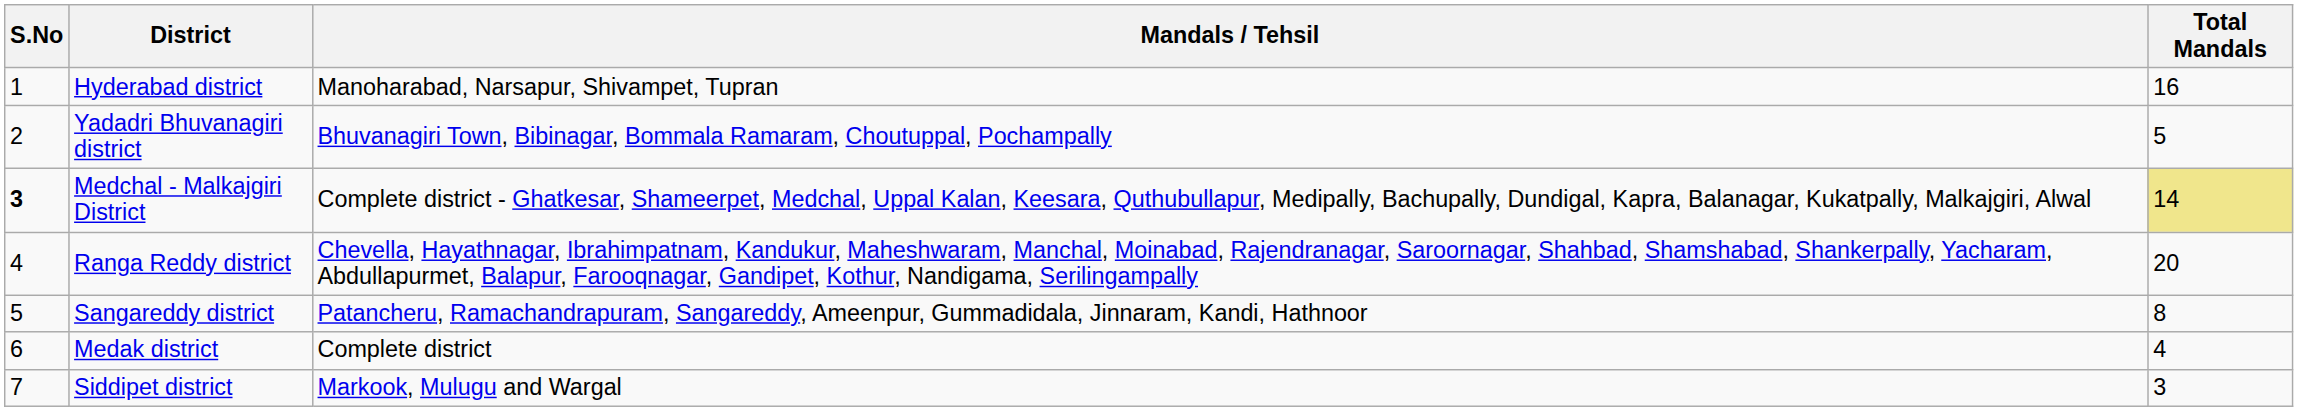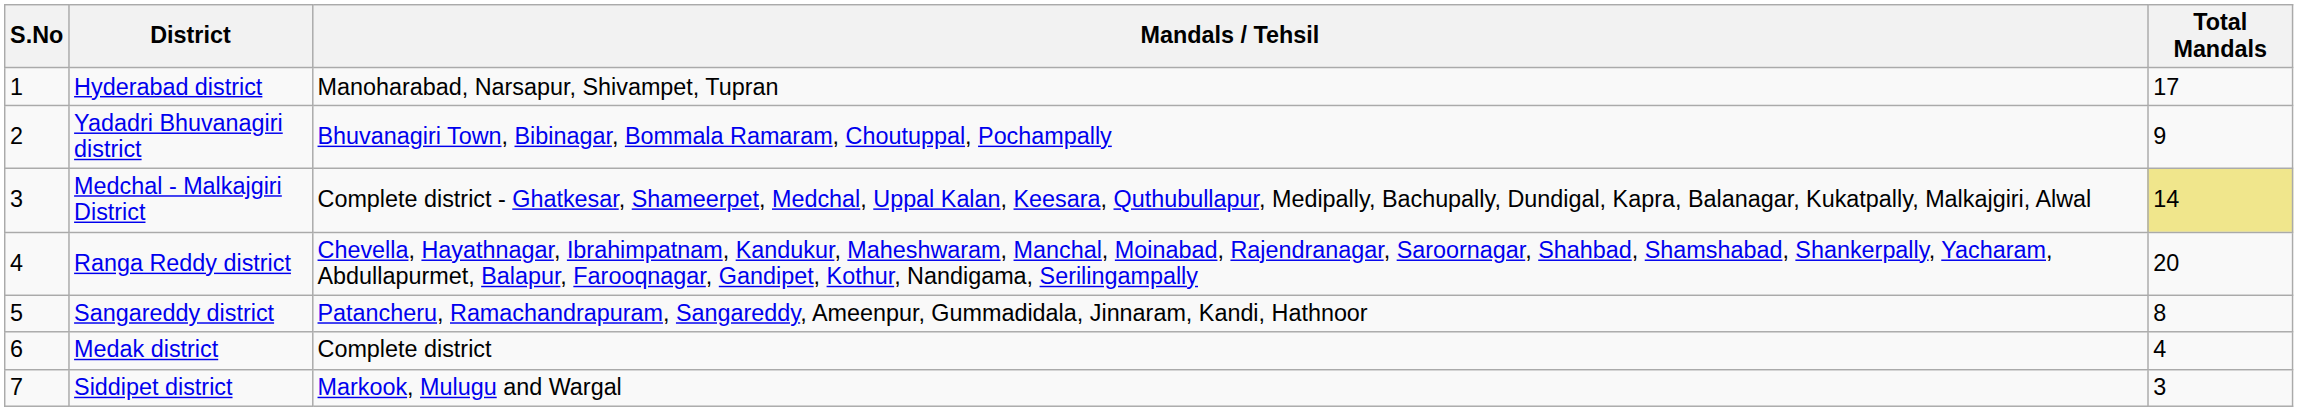 <table class="wikitable">
 <tr>
 <th>S.No</th>
 <th>District</th>
 <th>Mandals / Tehsil</th>
 <th>Total Mandals</th>
 </tr>
 <tr>
 <td>1</td>
 <td><a href='#'>Hyderabad district</a></td>
 <td>Manoharabad, Narsapur, Shivampet, Tupran</td>
-<td>16</td>
+<td>17</td>
 </tr>
 <tr>
 <td>2</td>
 <td><a href='#'>Yadadri Bhuvanagiri district</a></td>
 <td><a href='#'>Bhuvanagiri Town</a>, <a href='#'>Bibinagar</a>, <a href='#'>Bommala Ramaram</a>, <a href='#'>Choutuppal</a>, <a href='#'>Pochampally</a></td>
-<td>5</td>
+<td>9</td>
 </tr>
 <tr>
-<td><strong>3</strong></td>
+<td>3</td>
 <td><a href='#'>Medchal - Malkajgiri District</a></td>
 <td>Complete district - <a href='#'>Ghatkesar</a>, <a href='#'>Shameerpet</a>, <a href='#'>Medchal</a>, <a href='#'>Uppal Kalan</a>, <a href='#'>Keesara</a>, <a href='#'>Quthubullapur</a>, Medipally, Bachupally, Dundigal, Kapra, Balanagar, Kukatpally, Malkajgiri, Alwal</td>
 <td style="background: khaki;">14</td>
 </tr>
 <tr>
 <td>4</td>
 <td><a href='#'>Ranga Reddy district</a></td>
 <td><a href='#'>Chevella</a>, <a href='#'>Hayathnagar</a>, <a href='#'>Ibrahimpatnam</a>, <a href='#'>Kandukur</a>, <a href='#'>Maheshwaram</a>, <a href='#'>Manchal</a>, <a href='#'>Moinabad</a>, <a href='#'>Rajendranagar</a>, <a href='#'>Saroornagar</a>, <a href='#'>Shahbad</a>, <a href='#'>Shamshabad</a>, <a href='#'>Shankerpally</a>, <a href='#'>Yacharam</a>, Abdullapurmet, <a href='#'>Balapur</a>, <a href='#'>Farooqnagar</a>, <a href='#'>Gandipet</a>, <a href='#'>Kothur</a>, Nandigama, <a href='#'>Serilingampally</a></td>
 <td>20</td>
 </tr>
 <tr>
 <td>5</td>
 <td><a href='#'>Sangareddy district</a></td>
 <td><a href='#'>Patancheru</a>, <a href='#'>Ramachandrapuram</a>, <a href='#'>Sangareddy</a>, Ameenpur, Gummadidala, Jinnaram, Kandi, Hathnoor</td>
 <td>8</td>
 </tr>
 <tr>
 <td>6</td>
 <td><a href='#'>Medak district</a></td>
 <td>Complete district</td>
 <td>4</td>
 </tr>
 <tr>
 <td>7</td>
 <td><a href='#'>Siddipet district</a></td>
 <td><a href='#'>Markook</a>, <a href='#'>Mulugu</a> and Wargal</td>
 <td>3</td>
 </tr>
 </table>
